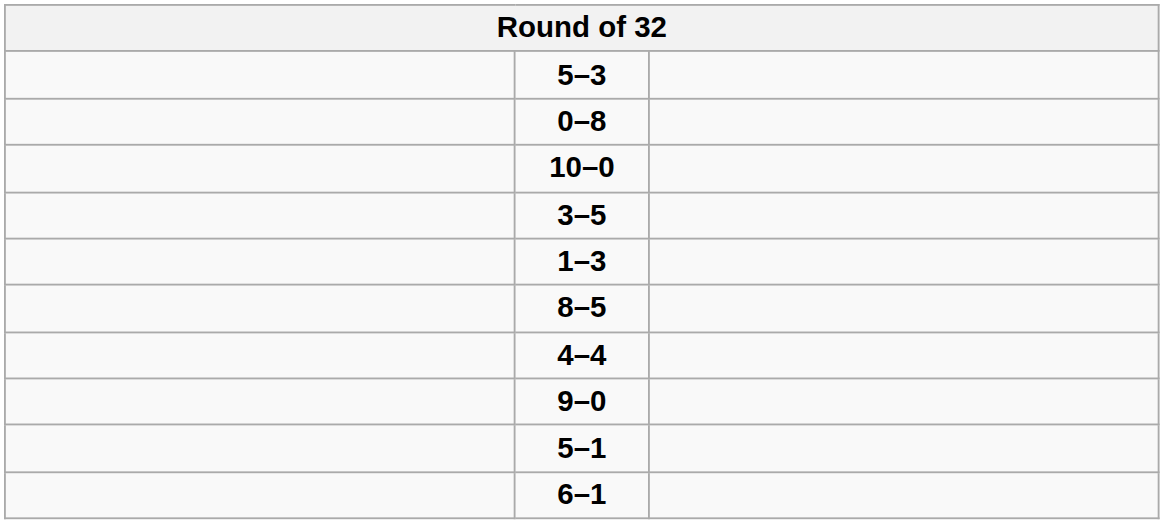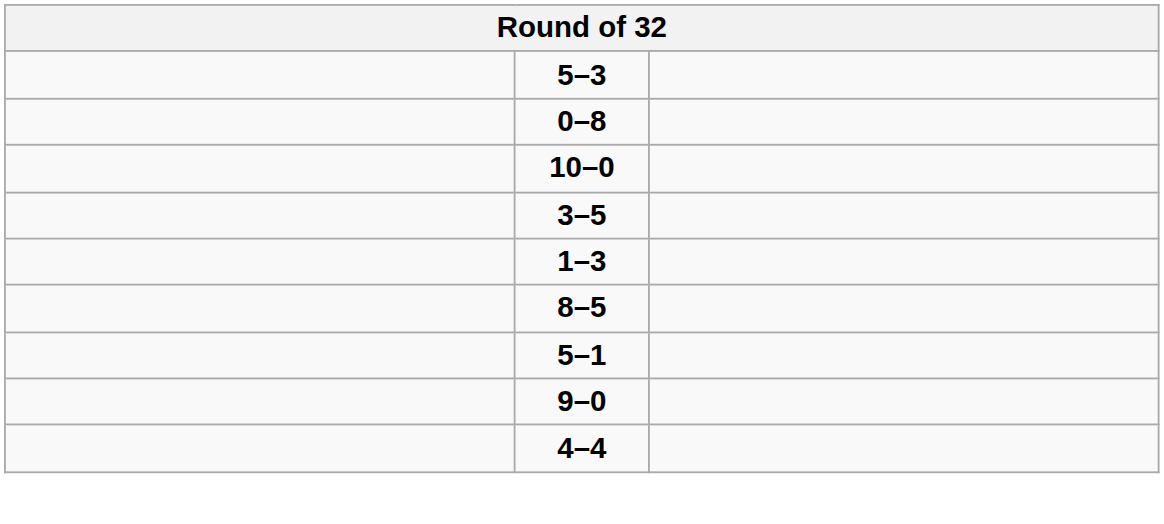 <table class="wikitable" style="text-align: center;">
 <tr>
 <th colspan=3>Round of 32</th>
 </tr>
 <tr>
 <td align=left width="270"><strong></strong></td>
 <td align=center width="65"><strong>5–3</strong></td>
 <td align=left width="270"></td>
 </tr>
 <tr>
 <td align=left></td>
 <td align=center><strong>0–8</strong></td>
 <td align=left><strong></strong></td>
 </tr>
 <tr>
 <td align=left><strong></strong></td>
 <td align=center><strong>10–0</strong></td>
 <td align=left></td>
 </tr>
 <tr>
 <td align=left></td>
 <td align=center><strong>3–5</strong></td>
 <td align=left><strong></strong></td>
 </tr>
 <tr>
 <td align=left></td>
 <td align=center><strong>1–3</strong></td>
 <td align=left><strong></strong></td>
 </tr>
 <tr>
 <td align=left><strong></strong></td>
 <td align=center><strong>8–5</strong></td>
 <td align=left></td>
 </tr>
 <tr>
+<td align=left><strong></strong></td>
+<td align=center><strong>5–1</strong></td>
 <td align=left></td>
-<td align=center><strong>4–4</strong></td>
-<td align=left><strong></strong></td>
 </tr>
 <tr>
 <td align=left><strong></strong></td>
 <td align=center><strong>9–0</strong></td>
 <td align=left></td>
 </tr>
 <tr>
+<td align=left></td>
+<td align=center><strong>4–4</strong></td>
 <td align=left><strong></strong></td>
-<td align=center><strong>5–1</strong></td>
-<td align=left></td>
-</tr>
-<tr>
-<td align=left><strong></strong></td>
-<td align=center><strong>6–1</strong></td>
-<td align=left></td>
 </tr>
 </table>
